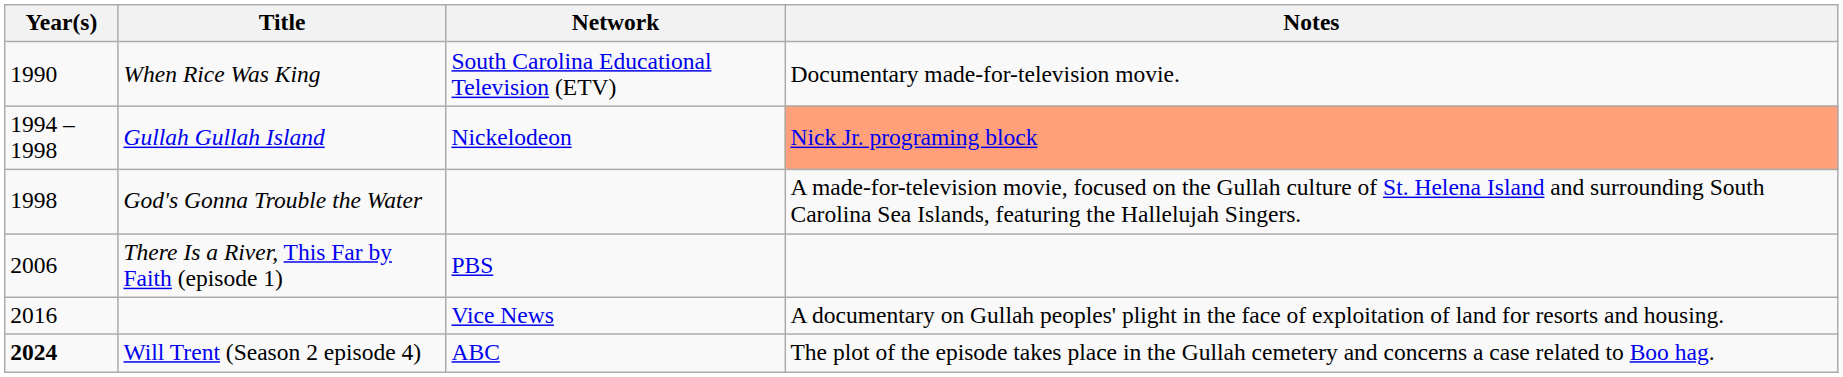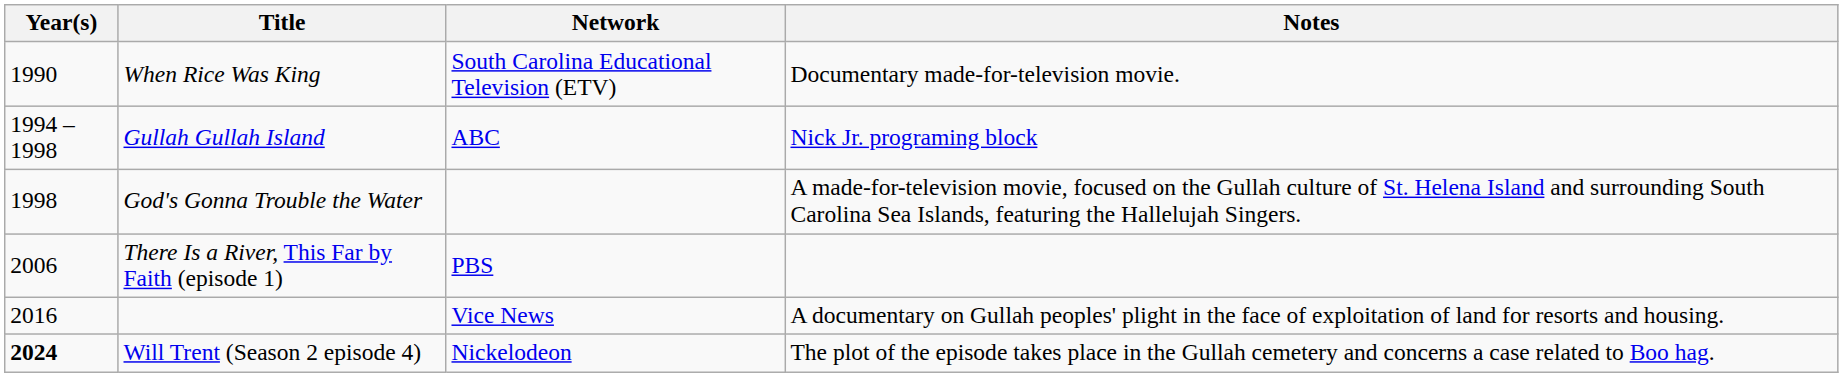 <table class="wikitable sortable">
 <tr>
 <th>Year(s)</th>
 <th>Title</th>
 <th>Network</th>
 <th>Notes</th>
 </tr>
 <tr>
 <td>1990</td>
 <td><em>When Rice Was King</em></td>
 <td><a href='#'>South Carolina Educational Television</a> (ETV)</td>
 <td>Documentary made-for-television movie.</td>
 </tr>
 <tr>
 <td>1994 – 1998</td>
 <td><em><a href='#'>Gullah Gullah Island</a></em></td>
-<td><a href='#'>Nickelodeon</a></td>
-<td style="background: lightsalmon;"><a href='#'>Nick Jr. programing block</a></td>
+<td><a href='#'>ABC</a></td>
+<td><a href='#'>Nick Jr. programing block</a></td>
 </tr>
 <tr>
 <td>1998</td>
 <td><em>God's Gonna Trouble the Water</em></td>
 <td></td>
 <td>A made-for-television movie, focused on the Gullah culture of <a href='#'>St. Helena Island</a> and surrounding South Carolina Sea Islands, featuring the Hallelujah Singers.</td>
 </tr>
 <tr>
 <td>2006</td>
 <td><em>There Is a River,</em> <a href='#'>This Far by Faith</a> (episode 1)</td>
 <td><a href='#'>PBS</a></td>
 <td></td>
 </tr>
 <tr>
 <td>2016</td>
 <td></td>
 <td><a href='#'>Vice News</a></td>
 <td>A documentary on Gullah peoples' plight in the face of exploitation of land for resorts and housing.</td>
 </tr>
 <tr>
 <td><strong>2024</strong></td>
 <td><a href='#'>Will Trent</a> (Season 2 episode 4)</td>
-<td><a href='#'>ABC</a></td>
+<td><a href='#'>Nickelodeon</a></td>
 <td>The plot of the episode takes place in the Gullah cemetery and concerns a case related to <a href='#'>Boo hag</a>.</td>
 </tr>
 </table>
